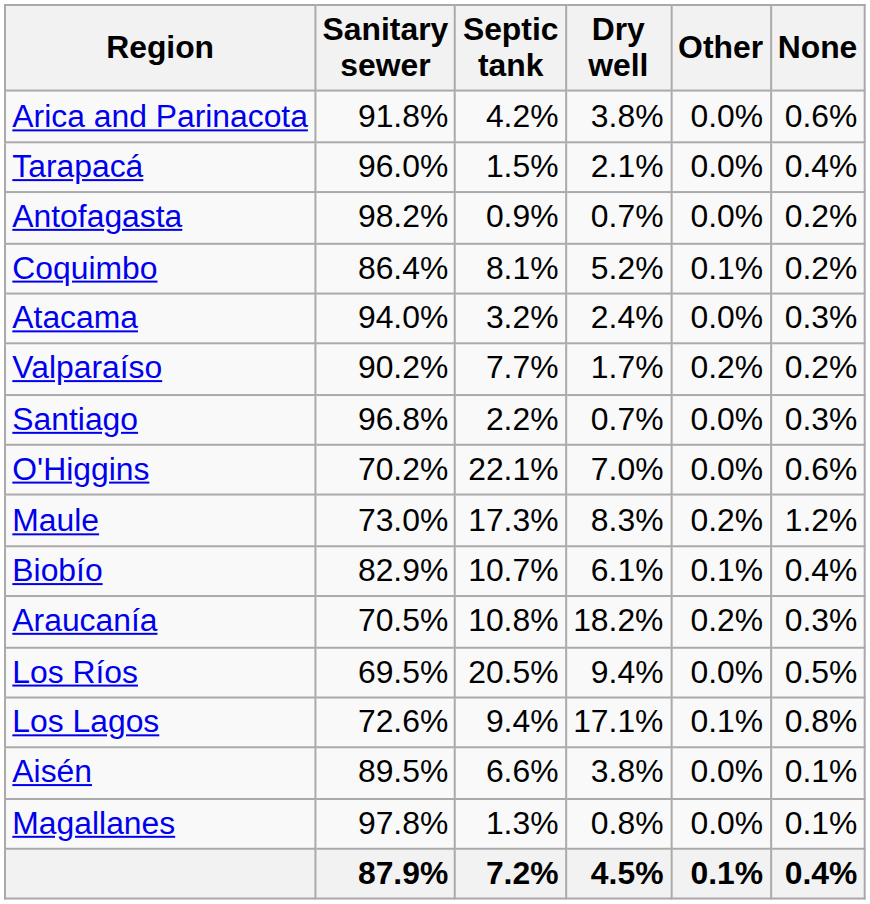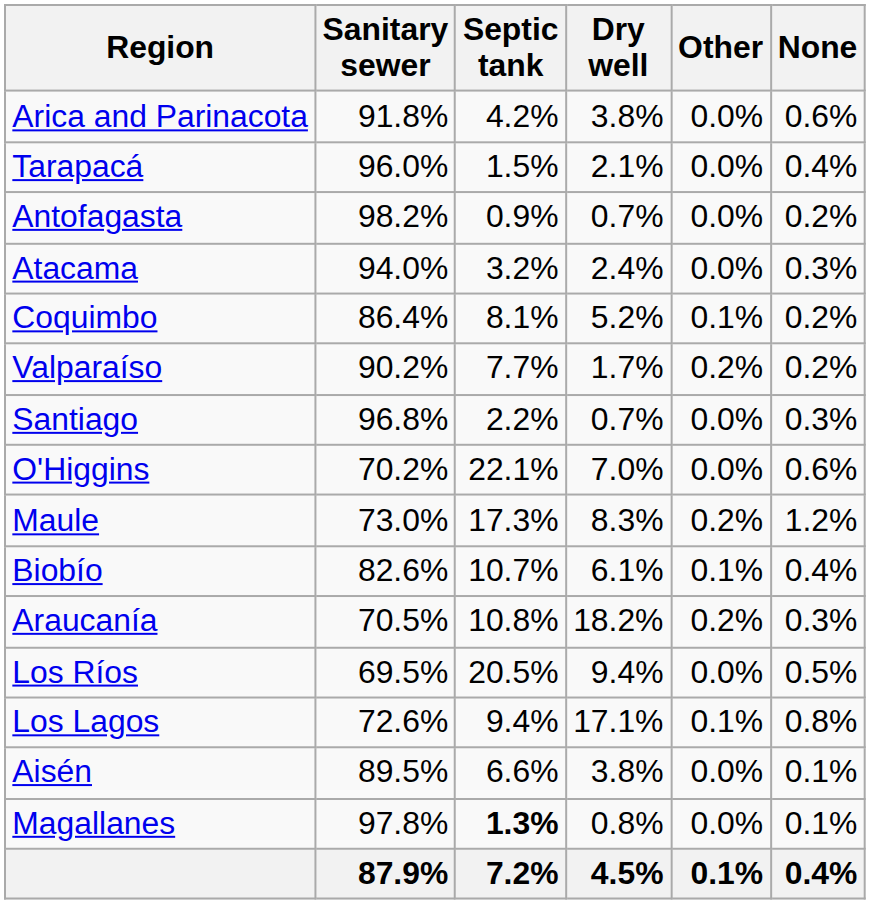 <table class="wikitable sortable" style="text-align:right">
 <tr>
 <th>Region</th>
 <th>Sanitary<br>sewer</th>
 <th>Septic<br>tank</th>
 <th>Dry<br>well</th>
 <th>Other</th>
 <th>None</th>
 </tr>
 <tr>
 <td align="left"><a href='#'>Arica and Parinacota</a></td>
 <td>91.8%</td>
 <td>4.2%</td>
 <td>3.8%</td>
 <td>0.0%</td>
 <td>0.6%</td>
 </tr>
 <tr>
 <td align="left"><a href='#'>Tarapacá</a></td>
 <td>96.0%</td>
 <td>1.5%</td>
 <td>2.1%</td>
 <td>0.0%</td>
 <td>0.4%</td>
 </tr>
 <tr>
 <td align="left"><a href='#'>Antofagasta</a></td>
 <td>98.2%</td>
 <td>0.9%</td>
 <td>0.7%</td>
 <td>0.0%</td>
 <td>0.2%</td>
 </tr>
 <tr>
+<td align="left"><a href='#'>Atacama</a></td>
+<td>94.0%</td>
+<td>3.2%</td>
+<td>2.4%</td>
+<td>0.0%</td>
+<td>0.3%</td>
+</tr>
+<tr>
 <td align="left"><a href='#'>Coquimbo</a></td>
 <td>86.4%</td>
 <td>8.1%</td>
 <td>5.2%</td>
 <td>0.1%</td>
 <td>0.2%</td>
-</tr>
-<tr>
-<td align="left"><a href='#'>Atacama</a></td>
-<td>94.0%</td>
-<td>3.2%</td>
-<td>2.4%</td>
-<td>0.0%</td>
-<td>0.3%</td>
 </tr>
 <tr>
 <td align="left"><a href='#'>Valparaíso</a></td>
 <td>90.2%</td>
 <td>7.7%</td>
 <td>1.7%</td>
 <td>0.2%</td>
 <td>0.2%</td>
 </tr>
 <tr>
 <td align="left"><a href='#'>Santiago</a></td>
 <td>96.8%</td>
 <td>2.2%</td>
 <td>0.7%</td>
 <td>0.0%</td>
 <td>0.3%</td>
 </tr>
 <tr>
 <td align="left"><a href='#'>O'Higgins</a></td>
 <td>70.2%</td>
 <td>22.1%</td>
 <td>7.0%</td>
 <td>0.0%</td>
 <td>0.6%</td>
 </tr>
 <tr>
 <td align="left"><a href='#'>Maule</a></td>
 <td>73.0%</td>
 <td>17.3%</td>
 <td>8.3%</td>
 <td>0.2%</td>
 <td>1.2%</td>
 </tr>
 <tr>
 <td align="left"><a href='#'>Biobío</a></td>
-<td>82.9%</td>
+<td>82.6%</td>
 <td>10.7%</td>
 <td>6.1%</td>
 <td>0.1%</td>
 <td>0.4%</td>
 </tr>
 <tr>
 <td align="left"><a href='#'>Araucanía</a></td>
 <td>70.5%</td>
 <td>10.8%</td>
 <td>18.2%</td>
 <td>0.2%</td>
 <td>0.3%</td>
 </tr>
 <tr>
 <td align="left"><a href='#'>Los Ríos</a></td>
 <td>69.5%</td>
 <td>20.5%</td>
 <td>9.4%</td>
 <td>0.0%</td>
 <td>0.5%</td>
 </tr>
 <tr>
 <td align="left"><a href='#'>Los Lagos</a></td>
 <td>72.6%</td>
 <td>9.4%</td>
 <td>17.1%</td>
 <td>0.1%</td>
 <td>0.8%</td>
 </tr>
 <tr>
 <td align="left"><a href='#'>Aisén</a></td>
 <td>89.5%</td>
 <td>6.6%</td>
 <td>3.8%</td>
 <td>0.0%</td>
 <td>0.1%</td>
 </tr>
 <tr>
 <td align="left"><a href='#'>Magallanes</a></td>
 <td>97.8%</td>
-<td>1.3%</td>
+<td><strong>1.3%</strong></td>
 <td>0.8%</td>
 <td>0.0%</td>
 <td>0.1%</td>
 </tr>
 <tr style="background-color: #f2f2f2">
 <td align="left"><strong></strong></td>
 <td><strong>87.9%</strong></td>
 <td><strong>7.2%</strong></td>
 <td><strong>4.5%</strong></td>
 <td><strong>0.1%</strong></td>
 <td><strong>0.4%</strong></td>
 </tr>
 </table>
